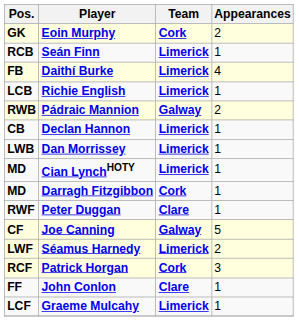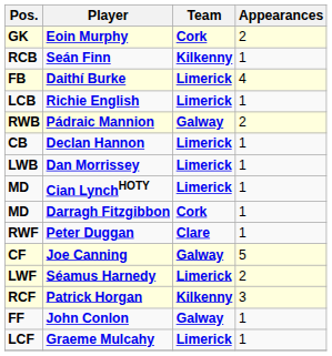 <table class="wikitable">
 <tr>
 <th>Pos.</th>
 <th>Player</th>
 <th>Team</th>
 <th>Appearances</th>
 </tr>
 <tr bgcolor=#FFFFDD>
 <td><strong>GK</strong></td>
 <td> <strong><a href='#'>Eoin Murphy</a></strong></td>
 <td><strong><a href='#'>Cork</a></strong></td>
 <td>2</td>
 </tr>
 <tr>
 <td><strong>RCB</strong></td>
 <td> <strong><a href='#'>Seán Finn</a></strong></td>
-<td><strong><a href='#'>Limerick</a></strong></td>
+<td><strong><a href='#'>Kilkenny</a></strong></td>
 <td>1</td>
 </tr>
 <tr bgcolor=#FFFFDD>
 <td><strong>FB</strong></td>
 <td> <strong><a href='#'>Daithí Burke</a></strong></td>
 <td><strong><a href='#'>Limerick</a></strong></td>
 <td>4</td>
 </tr>
 <tr>
 <td><strong>LCB</strong></td>
 <td> <strong><a href='#'>Richie English</a></strong></td>
 <td><strong><a href='#'>Limerick</a></strong></td>
 <td>1</td>
 </tr>
 <tr bgcolor=#FFFFDD>
 <td><strong>RWB</strong></td>
 <td> <strong><a href='#'>Pádraic Mannion</a></strong></td>
 <td><strong><a href='#'>Galway</a></strong></td>
 <td>2</td>
 </tr>
 <tr>
 <td><strong>CB</strong></td>
 <td> <strong><a href='#'>Declan Hannon</a></strong></td>
 <td><strong><a href='#'>Limerick</a></strong></td>
 <td>1</td>
 </tr>
 <tr>
 <td><strong>LWB</strong></td>
 <td> <strong><a href='#'>Dan Morrissey</a></strong></td>
 <td><strong><a href='#'>Limerick</a></strong></td>
 <td>1</td>
 </tr>
 <tr>
 <td><strong>MD</strong></td>
 <td> <strong><a href='#'>Cian Lynch</a><sup>HOTY</sup></strong></td>
 <td><strong><a href='#'>Limerick</a></strong></td>
 <td>1</td>
 </tr>
 <tr>
 <td><strong>MD</strong></td>
 <td> <strong><a href='#'>Darragh Fitzgibbon</a></strong></td>
 <td><strong><a href='#'>Cork</a></strong></td>
 <td>1</td>
 </tr>
 <tr>
 <td><strong>RWF</strong></td>
 <td> <strong><a href='#'>Peter Duggan</a></strong></td>
 <td><strong><a href='#'>Clare</a></strong></td>
 <td>1</td>
 </tr>
 <tr bgcolor=#FFFFDD>
 <td><strong>CF</strong></td>
 <td> <strong><a href='#'>Joe Canning</a></strong></td>
 <td><strong><a href='#'>Galway</a></strong></td>
 <td>5</td>
 </tr>
 <tr bgcolor=#FFFFDD>
 <td><strong>LWF</strong></td>
 <td> <strong><a href='#'>Séamus Harnedy</a></strong></td>
 <td><strong><a href='#'>Limerick</a></strong></td>
 <td>2</td>
 </tr>
 <tr bgcolor=#FFFFDD>
 <td><strong>RCF</strong></td>
 <td> <strong><a href='#'>Patrick Horgan</a></strong></td>
-<td><strong><a href='#'>Cork</a></strong></td>
+<td><strong><a href='#'>Kilkenny</a></strong></td>
 <td>3</td>
 </tr>
 <tr>
 <td><strong>FF</strong></td>
 <td> <strong><a href='#'>John Conlon</a></strong></td>
-<td><strong><a href='#'>Clare</a></strong></td>
+<td><strong><a href='#'>Galway</a></strong></td>
 <td>1</td>
 </tr>
 <tr>
 <td><strong>LCF</strong></td>
 <td> <strong><a href='#'>Graeme Mulcahy</a></strong></td>
 <td><strong><a href='#'>Limerick</a></strong></td>
 <td>1</td>
 </tr>
 <tr bgcolor=#FFFFDD>
 </tr>
 </table>
